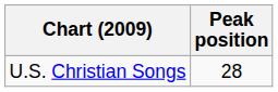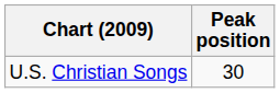 <table class="wikitable">
 <tr>
 <th>Chart (2009)</th>
 <th>Peak<br>position</th>
 </tr>
 <tr>
 <td>U.S. <a href='#'>Christian Songs</a></td>
-<td align="center">28</td>
+<td align="center">30</td>
 </tr>
 </table>
